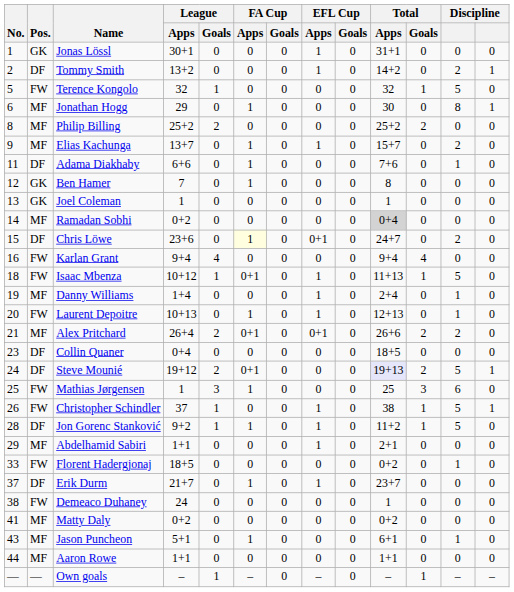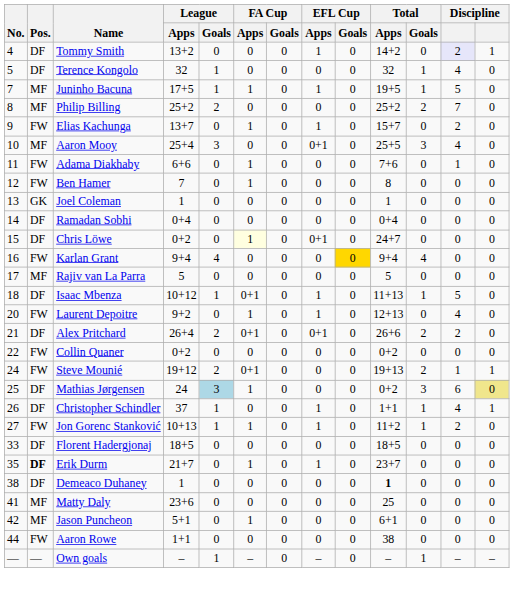 <table class="wikitable sortable" style="text-align:center">
 <tr>
 <th rowspan="2" valign="bottom">No.</th>
 <th rowspan="2" valign="bottom">Pos.</th>
 <th rowspan="2" valign="bottom">Name</th>
 <th colspan="2" width="85">League</th>
 <th colspan="2" width="85">FA Cup</th>
 <th colspan="2" width="85">EFL Cup</th>
 <th colspan="2" width="85">Total</th>
 <th colspan="2" width="85">Discipline</th>
 </tr>
 <tr>
 <th>Apps</th>
 <th>Goals</th>
 <th>Apps</th>
 <th>Goals</th>
 <th>Apps</th>
 <th>Goals</th>
 <th>Apps</th>
 <th>Goals</th>
 <th></th>
 <th></th>
 </tr>
 <tr>
-<td align="left">1</td>
-<td align="left">GK</td>
-<td align="left"> <a href='#'>Jonas Lössl</a></td>
-<td>30+1</td>
-<td>0</td>
-<td>0</td>
-<td>0</td>
-<td>1</td>
-<td>0</td>
-<td>31+1</td>
-<td>0</td>
-<td>0</td>
-<td>0</td>
-</tr>
-<tr>
-<td align="left">2</td>
+<td align="left">4</td>
 <td align="left">DF</td>
 <td align="left"> <a href='#'>Tommy Smith</a></td>
 <td>13+2</td>
 <td>0</td>
 <td>0</td>
 <td>0</td>
 <td>1</td>
 <td>0</td>
 <td>14+2</td>
 <td>0</td>
-<td>2</td>
+<td style="background: lavender;">2</td>
 <td>1</td>
 </tr>
 <tr>
 <td align="left">5</td>
-<td align="left">FW</td>
+<td align="left">DF</td>
 <td align="left"> <a href='#'>Terence Kongolo</a></td>
 <td>32</td>
 <td>1</td>
 <td>0</td>
 <td>0</td>
 <td>0</td>
 <td>0</td>
 <td>32</td>
 <td>1</td>
-<td>5</td>
+<td>4</td>
 <td>0</td>
 </tr>
 <tr>
-<td align="left">6</td>
+<td align="left">7</td>
 <td align="left">MF</td>
-<td align="left"> <a href='#'>Jonathan Hogg</a></td>
-<td>29</td>
+<td align="left"> <a href='#'>Juninho Bacuna</a></td>
+<td>17+5</td>
+<td>1</td>
+<td>1</td>
 <td>0</td>
 <td>1</td>
 <td>0</td>
+<td>19+5</td>
+<td>1</td>
+<td>5</td>
 <td>0</td>
-<td>0</td>
-<td>30</td>
-<td>0</td>
-<td>8</td>
-<td>1</td>
 </tr>
 <tr>
 <td align="left">8</td>
 <td align="left">MF</td>
 <td align="left"> <a href='#'>Philip Billing</a></td>
 <td>25+2</td>
 <td>2</td>
 <td>0</td>
 <td>0</td>
 <td>0</td>
 <td>0</td>
 <td>25+2</td>
 <td>2</td>
-<td>0</td>
+<td>7</td>
 <td>0</td>
 </tr>
 <tr>
 <td align="left">9</td>
-<td align="left">MF</td>
+<td align="left">FW</td>
 <td align="left"> <a href='#'>Elias Kachunga</a></td>
 <td>13+7</td>
 <td>0</td>
 <td>1</td>
 <td>0</td>
 <td>1</td>
 <td>0</td>
 <td>15+7</td>
 <td>0</td>
 <td>2</td>
 <td>0</td>
 </tr>
 <tr>
+<td align="left">10</td>
+<td align="left">MF</td>
+<td align="left"> <a href='#'>Aaron Mooy</a></td>
+<td>25+4</td>
+<td>3</td>
+<td>0</td>
+<td>0</td>
+<td>0+1</td>
+<td>0</td>
+<td>25+5</td>
+<td>3</td>
+<td>4</td>
+<td>0</td>
+</tr>
+<tr>
 <td align="left">11</td>
-<td align="left">DF</td>
+<td align="left">FW</td>
 <td align="left"> <a href='#'>Adama Diakhaby</a></td>
 <td>6+6</td>
 <td>0</td>
 <td>1</td>
 <td>0</td>
 <td>0</td>
 <td>0</td>
 <td>7+6</td>
 <td>0</td>
 <td>1</td>
 <td>0</td>
 </tr>
 <tr>
 <td align="left">12</td>
-<td align="left">GK</td>
+<td align="left">FW</td>
 <td align="left"> <a href='#'>Ben Hamer</a></td>
 <td>7</td>
 <td>0</td>
 <td>1</td>
 <td>0</td>
 <td>0</td>
 <td>0</td>
 <td>8</td>
 <td>0</td>
 <td>0</td>
 <td>0</td>
 </tr>
 <tr>
 <td align="left">13</td>
 <td align="left">GK</td>
 <td align="left"> <a href='#'>Joel Coleman</a></td>
 <td>1</td>
 <td>0</td>
 <td>0</td>
 <td>0</td>
 <td>0</td>
 <td>0</td>
 <td>1</td>
 <td>0</td>
 <td>0</td>
 <td>0</td>
 </tr>
 <tr>
 <td align="left">14</td>
-<td align="left">MF</td>
+<td align="left">DF</td>
 <td align="left"> <a href='#'>Ramadan Sobhi</a></td>
-<td>0+2</td>
+<td>0+4</td>
 <td>0</td>
 <td>0</td>
 <td>0</td>
 <td>0</td>
 <td>0</td>
-<td style="background: lightgrey;">0+4</td>
+<td>0+4</td>
 <td>0</td>
 <td>0</td>
 <td>0</td>
 </tr>
 <tr>
 <td align="left">15</td>
 <td align="left">DF</td>
 <td align="left"> <a href='#'>Chris Löwe</a></td>
-<td>23+6</td>
+<td>0+2</td>
 <td>0</td>
 <td style="background: lightyellow;">1</td>
 <td>0</td>
 <td>0+1</td>
 <td>0</td>
 <td>24+7</td>
 <td>0</td>
-<td>2</td>
+<td>0</td>
 <td>0</td>
 </tr>
 <tr>
 <td align="left">16</td>
 <td align="left">FW</td>
 <td align="left"> <a href='#'>Karlan Grant</a></td>
 <td>9+4</td>
 <td>4</td>
 <td>0</td>
 <td>0</td>
 <td>0</td>
-<td>0</td>
+<td style="background: gold;">0</td>
 <td>9+4</td>
 <td>4</td>
 <td>0</td>
 <td>0</td>
 </tr>
 <tr>
+<td align="left">17</td>
+<td align="left">MF</td>
+<td align="left"> <a href='#'>Rajiv van La Parra</a></td>
+<td>5</td>
+<td>0</td>
+<td>0</td>
+<td>0</td>
+<td>0</td>
+<td>0</td>
+<td>5</td>
+<td>0</td>
+<td>0</td>
+<td>0</td>
+</tr>
+<tr>
 <td align="left">18</td>
-<td align="left">FW</td>
+<td align="left">DF</td>
 <td align="left"> <a href='#'>Isaac Mbenza</a></td>
 <td>10+12</td>
 <td>1</td>
 <td>0+1</td>
 <td>0</td>
 <td>1</td>
 <td>0</td>
 <td>11+13</td>
 <td>1</td>
 <td>5</td>
 <td>0</td>
 </tr>
 <tr>
-<td align="left">19</td>
-<td align="left">MF</td>
-<td align="left"> <a href='#'>Danny Williams</a></td>
-<td>1+4</td>
-<td>0</td>
-<td>0</td>
-<td>0</td>
-<td>1</td>
-<td>0</td>
-<td>2+4</td>
-<td>0</td>
-<td>1</td>
-<td>0</td>
-</tr>
-<tr>
 <td align="left">20</td>
 <td align="left">FW</td>
 <td align="left"> <a href='#'>Laurent Depoitre</a></td>
-<td>10+13</td>
+<td>9+2</td>
 <td>0</td>
 <td>1</td>
 <td>0</td>
 <td>1</td>
 <td>0</td>
 <td>12+13</td>
 <td>0</td>
-<td>1</td>
+<td>4</td>
 <td>0</td>
 </tr>
 <tr>
 <td align="left">21</td>
-<td align="left">MF</td>
+<td align="left">DF</td>
 <td align="left"> <a href='#'>Alex Pritchard</a></td>
 <td>26+4</td>
 <td>2</td>
 <td>0+1</td>
 <td>0</td>
 <td>0+1</td>
 <td>0</td>
 <td>26+6</td>
 <td>2</td>
 <td>2</td>
 <td>0</td>
 </tr>
 <tr>
-<td align="left">23</td>
+<td align="left">22</td>
+<td align="left">FW</td>
+<td align="left"> <a href='#'>Collin Quaner</a></td>
+<td>0+2</td>
+<td>0</td>
+<td>0</td>
+<td>0</td>
+<td>0</td>
+<td>0</td>
+<td>0+2</td>
+<td>0</td>
+<td>0</td>
+<td>0</td>
+</tr>
+<tr>
+<td align="left">24</td>
+<td align="left">FW</td>
+<td align="left"> <a href='#'>Steve Mounié</a></td>
+<td>19+12</td>
+<td>2</td>
+<td>0+1</td>
+<td>0</td>
+<td>0</td>
+<td>0</td>
+<td>19+13</td>
+<td>2</td>
+<td>1</td>
+<td>1</td>
+</tr>
+<tr>
+<td align="left">25</td>
 <td align="left">DF</td>
-<td align="left"> <a href='#'>Collin Quaner</a></td>
-<td>0+4</td>
+<td align="left"> <a href='#'>Mathias Jørgensen</a></td>
+<td>24</td>
+<td style="background: lightblue;">3</td>
+<td>1</td>
+<td>0</td>
+<td>0</td>
+<td>0</td>
+<td>0+2</td>
+<td>3</td>
+<td>6</td>
+<td style="background: khaki;">0</td>
+</tr>
+<tr>
+<td align="left">26</td>
+<td align="left">DF</td>
+<td align="left"> <a href='#'>Christopher Schindler</a></td>
+<td>37</td>
+<td>1</td>
+<td>0</td>
+<td>0</td>
+<td>1</td>
+<td>0</td>
+<td>1+1</td>
+<td>1</td>
+<td>4</td>
+<td>1</td>
+</tr>
+<tr>
+<td align="left">27</td>
+<td align="left">FW</td>
+<td align="left"> <a href='#'>Jon Gorenc Stanković</a></td>
+<td>10+13</td>
+<td>1</td>
+<td>1</td>
+<td>0</td>
+<td>1</td>
+<td>0</td>
+<td>11+2</td>
+<td>1</td>
+<td>2</td>
+<td>0</td>
+</tr>
+<tr>
+<td align="left">33</td>
+<td align="left">DF</td>
+<td align="left"> <a href='#'>Florent Hadergjonaj</a></td>
+<td>18+5</td>
 <td>0</td>
 <td>0</td>
 <td>0</td>
 <td>0</td>
 <td>0</td>
 <td>18+5</td>
 <td>0</td>
 <td>0</td>
 <td>0</td>
 </tr>
 <tr>
-<td align="left">24</td>
-<td align="left">DF</td>
-<td align="left"> <a href='#'>Steve Mounié</a></td>
-<td>19+12</td>
-<td>2</td>
-<td>0+1</td>
-<td>0</td>
-<td>0</td>
-<td>0</td>
-<td style="background: lavender;">19+13</td>
-<td>2</td>
-<td>5</td>
-<td>1</td>
-</tr>
-<tr>
-<td align="left">25</td>
-<td align="left">FW</td>
-<td align="left"> <a href='#'>Mathias Jørgensen</a></td>
-<td>1</td>
-<td>3</td>
-<td>1</td>
-<td>0</td>
-<td>0</td>
-<td>0</td>
-<td>25</td>
-<td>3</td>
-<td>6</td>
-<td>0</td>
-</tr>
-<tr>
-<td align="left">26</td>
-<td align="left">FW</td>
-<td align="left"> <a href='#'>Christopher Schindler</a></td>
-<td>37</td>
-<td>1</td>
-<td>0</td>
-<td>0</td>
-<td>1</td>
-<td>0</td>
-<td>38</td>
-<td>1</td>
-<td>5</td>
-<td>1</td>
-</tr>
-<tr>
-<td align="left">28</td>
-<td align="left">DF</td>
-<td align="left"> <a href='#'>Jon Gorenc Stanković</a></td>
-<td>9+2</td>
-<td>1</td>
-<td>1</td>
-<td>0</td>
-<td>1</td>
-<td>0</td>
-<td>11+2</td>
-<td>1</td>
-<td>5</td>
-<td>0</td>
-</tr>
-<tr>
-<td align="left">29</td>
-<td align="left">MF</td>
-<td align="left"> <a href='#'>Abdelhamid Sabiri</a></td>
-<td>1+1</td>
-<td>0</td>
-<td>0</td>
-<td>0</td>
-<td>1</td>
-<td>0</td>
-<td>2+1</td>
-<td>0</td>
-<td>0</td>
-<td>0</td>
-</tr>
-<tr>
-<td align="left">33</td>
-<td align="left">FW</td>
-<td align="left"> <a href='#'>Florent Hadergjonaj</a></td>
-<td>18+5</td>
-<td>0</td>
-<td>0</td>
-<td>0</td>
-<td>0</td>
-<td>0</td>
-<td>0+2</td>
-<td>0</td>
-<td>1</td>
-<td>0</td>
-</tr>
-<tr>
-<td align="left">37</td>
-<td align="left">DF</td>
+<td align="left">35</td>
+<td align="left"><strong>DF</strong></td>
 <td align="left"> <a href='#'>Erik Durm</a></td>
 <td>21+7</td>
 <td>0</td>
 <td>1</td>
 <td>0</td>
 <td>1</td>
 <td>0</td>
 <td>23+7</td>
 <td>0</td>
 <td>0</td>
 <td>0</td>
 </tr>
 <tr>
 <td align="left">38</td>
-<td align="left">FW</td>
+<td align="left">DF</td>
 <td align="left"> <a href='#'>Demeaco Duhaney</a></td>
-<td>24</td>
+<td>1</td>
 <td>0</td>
 <td>0</td>
 <td>0</td>
 <td>0</td>
 <td>0</td>
-<td>1</td>
+<td><strong>1</strong></td>
 <td>0</td>
 <td>0</td>
 <td>0</td>
 </tr>
 <tr>
 <td align="left">41</td>
 <td align="left">MF</td>
 <td align="left"> <a href='#'>Matty Daly</a></td>
-<td>0+2</td>
+<td>23+6</td>
 <td>0</td>
 <td>0</td>
 <td>0</td>
 <td>0</td>
 <td>0</td>
-<td>0+2</td>
+<td>25</td>
 <td>0</td>
 <td>0</td>
 <td>0</td>
 </tr>
 <tr>
-<td align="left">43</td>
+<td align="left">42</td>
 <td align="left">MF</td>
 <td align="left"> <a href='#'>Jason Puncheon</a></td>
 <td>5+1</td>
 <td>0</td>
 <td>1</td>
 <td>0</td>
 <td>0</td>
 <td>0</td>
 <td>6+1</td>
 <td>0</td>
-<td>1</td>
+<td>0</td>
 <td>0</td>
 </tr>
 <tr>
 <td align="left">44</td>
-<td align="left">MF</td>
+<td align="left">FW</td>
 <td align="left"> <a href='#'>Aaron Rowe</a></td>
 <td>1+1</td>
 <td>0</td>
 <td>0</td>
 <td>0</td>
 <td>0</td>
 <td>0</td>
-<td>1+1</td>
+<td>38</td>
 <td>0</td>
 <td>0</td>
 <td>0</td>
 </tr>
 <tr>
 <td align="left">—</td>
 <td align="left">—</td>
 <td align="left"><a href='#'>Own goals</a></td>
 <td>–</td>
 <td>1</td>
 <td>–</td>
 <td>0</td>
 <td>–</td>
 <td>0</td>
 <td>–</td>
 <td>1</td>
 <td>–</td>
 <td>–</td>
 </tr>
 </table>
